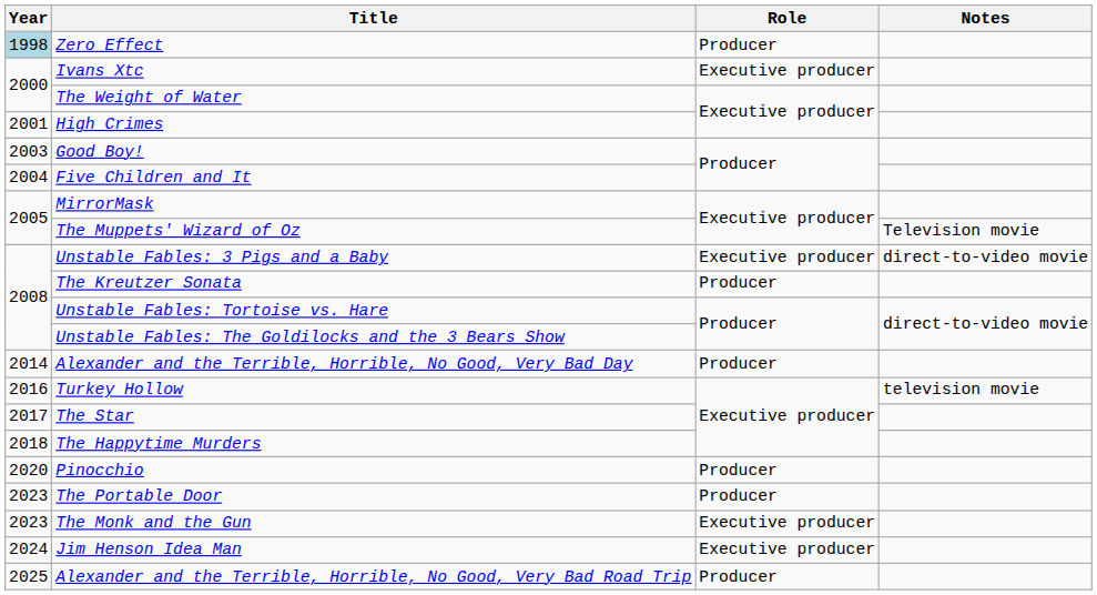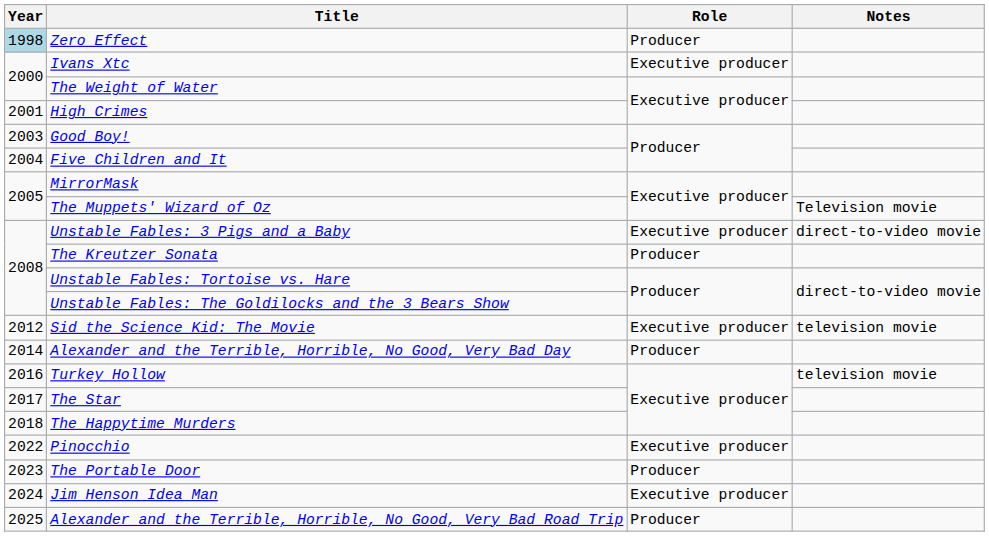 <table class="wikitable sortable">
 <tr>
 <th>Year</th>
 <th>Title</th>
 <th>Role</th>
 <th>Notes</th>
 </tr>
 <tr>
 <td style="background: lightblue;">1998</td>
 <td><em><a href='#'>Zero Effect</a></em></td>
 <td>Producer</td>
 <td></td>
 </tr>
 <tr>
 <td rowspan="2">2000</td>
 <td><em><a href='#'>Ivans Xtc</a></em></td>
 <td>Executive producer</td>
 <td></td>
 </tr>
 <tr>
 <td><em><a href='#'>The Weight of Water</a></em></td>
 <td rowspan="2">Executive producer</td>
 <td></td>
 </tr>
 <tr>
 <td>2001</td>
 <td><em><a href='#'>High Crimes</a></em></td>
 <td></td>
 </tr>
 <tr>
 <td>2003</td>
 <td><em><a href='#'>Good Boy!</a></em></td>
 <td rowspan="2">Producer</td>
 <td></td>
 </tr>
 <tr>
 <td>2004</td>
 <td><em><a href='#'>Five Children and It</a></em></td>
 <td></td>
 </tr>
 <tr>
 <td rowspan="2">2005</td>
 <td><em><a href='#'>MirrorMask</a></em></td>
 <td rowspan="2">Executive producer</td>
 <td></td>
 </tr>
 <tr>
 <td><em><a href='#'>The Muppets' Wizard of Oz</a></em></td>
 <td>Television movie</td>
 </tr>
 <tr>
 <td rowspan="4">2008</td>
 <td><em><a href='#'>Unstable Fables: 3 Pigs and a Baby</a></em></td>
 <td>Executive producer</td>
 <td>direct-to-video movie</td>
 </tr>
 <tr>
 <td><em><a href='#'>The Kreutzer Sonata</a></em></td>
 <td>Producer</td>
 <td></td>
 </tr>
 <tr>
 <td><em><a href='#'>Unstable Fables: Tortoise vs. Hare</a></em></td>
 <td rowspan="2">Producer</td>
 <td rowspan="2">direct-to-video movie</td>
 </tr>
 <tr>
 <td><em><a href='#'>Unstable Fables: The Goldilocks and the 3 Bears Show</a></em></td>
 </tr>
 <tr>
+<td>2012</td>
+<td><em><a href='#'>Sid the Science Kid: The Movie</a></em></td>
+<td>Executive producer</td>
+<td>television movie</td>
+</tr>
+<tr>
 <td>2014</td>
 <td><em><a href='#'>Alexander and the Terrible, Horrible, No Good, Very Bad Day</a></em></td>
 <td>Producer</td>
 <td></td>
 </tr>
 <tr>
 <td>2016</td>
 <td><em><a href='#'>Turkey Hollow</a></em></td>
 <td rowspan="3">Executive producer</td>
 <td>television movie</td>
 </tr>
 <tr>
 <td>2017</td>
 <td><em><a href='#'>The Star</a></em></td>
 <td></td>
 </tr>
 <tr>
 <td>2018</td>
 <td><em><a href='#'>The Happytime Murders</a></em></td>
 <td></td>
 </tr>
 <tr>
-<td>2020</td>
+<td>2022</td>
 <td><em><a href='#'>Pinocchio</a></em></td>
-<td>Producer</td>
+<td>Executive producer</td>
 <td></td>
 </tr>
 <tr>
 <td>2023</td>
 <td><em><a href='#'>The Portable Door</a></em></td>
 <td>Producer</td>
-<td></td>
-</tr>
-<tr>
-<td>2023</td>
-<td><em><a href='#'>The Monk and the Gun</a></em></td>
-<td>Executive producer</td>
 <td></td>
 </tr>
 <tr>
 <td>2024</td>
 <td><em><a href='#'>Jim Henson Idea Man</a></em></td>
 <td>Executive producer</td>
 <td></td>
 </tr>
 <tr>
 <td>2025</td>
 <td><em><a href='#'>Alexander and the Terrible, Horrible, No Good, Very Bad Road Trip</a></em></td>
 <td>Producer</td>
 <td></td>
 </tr>
 </table>
